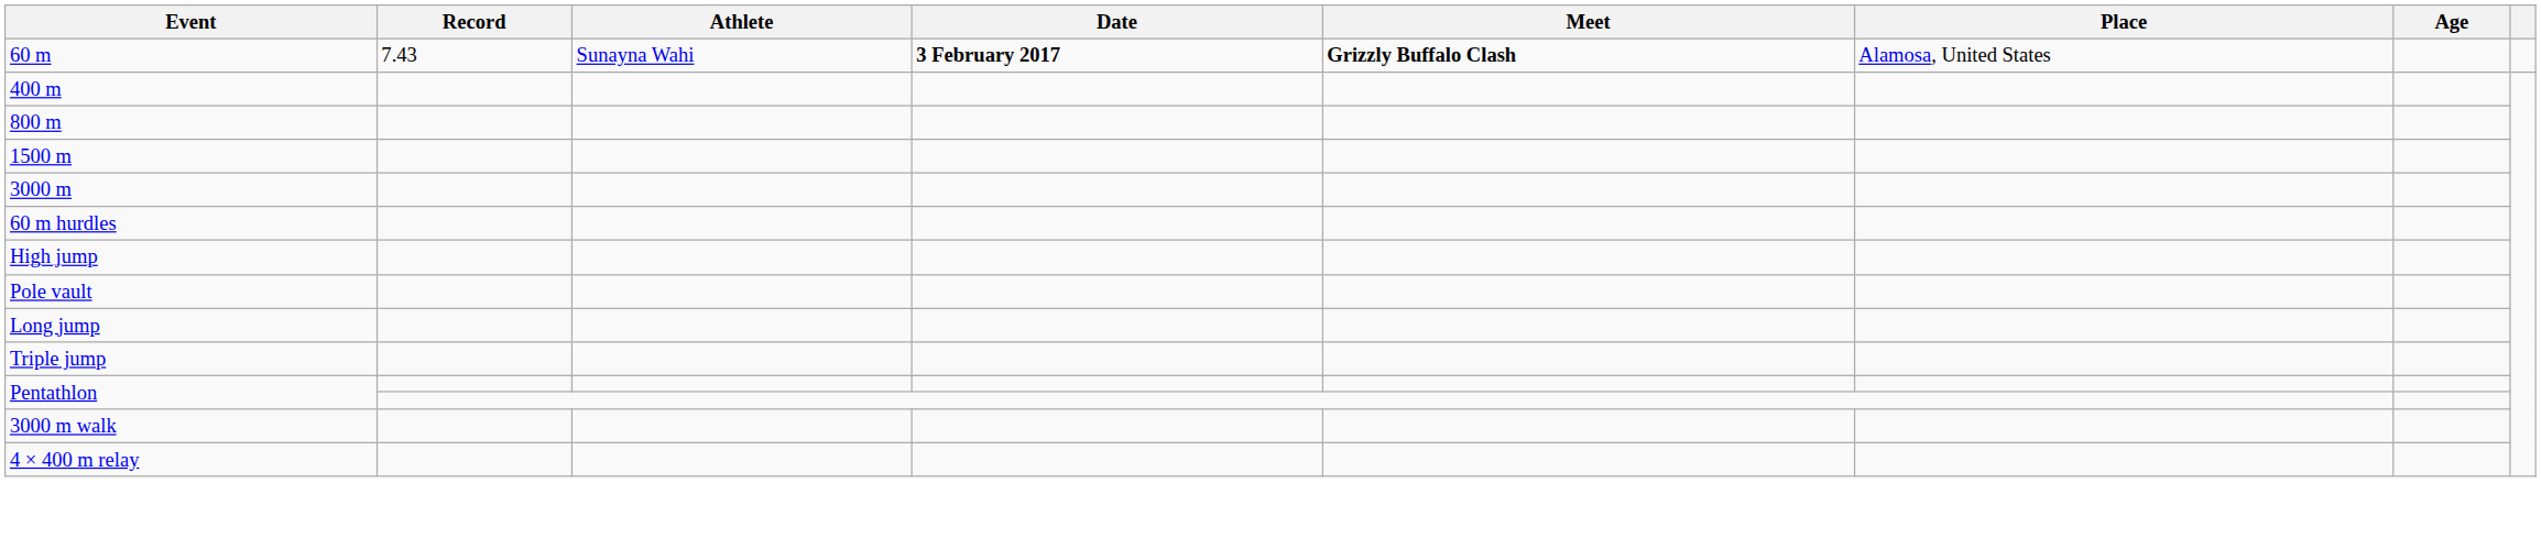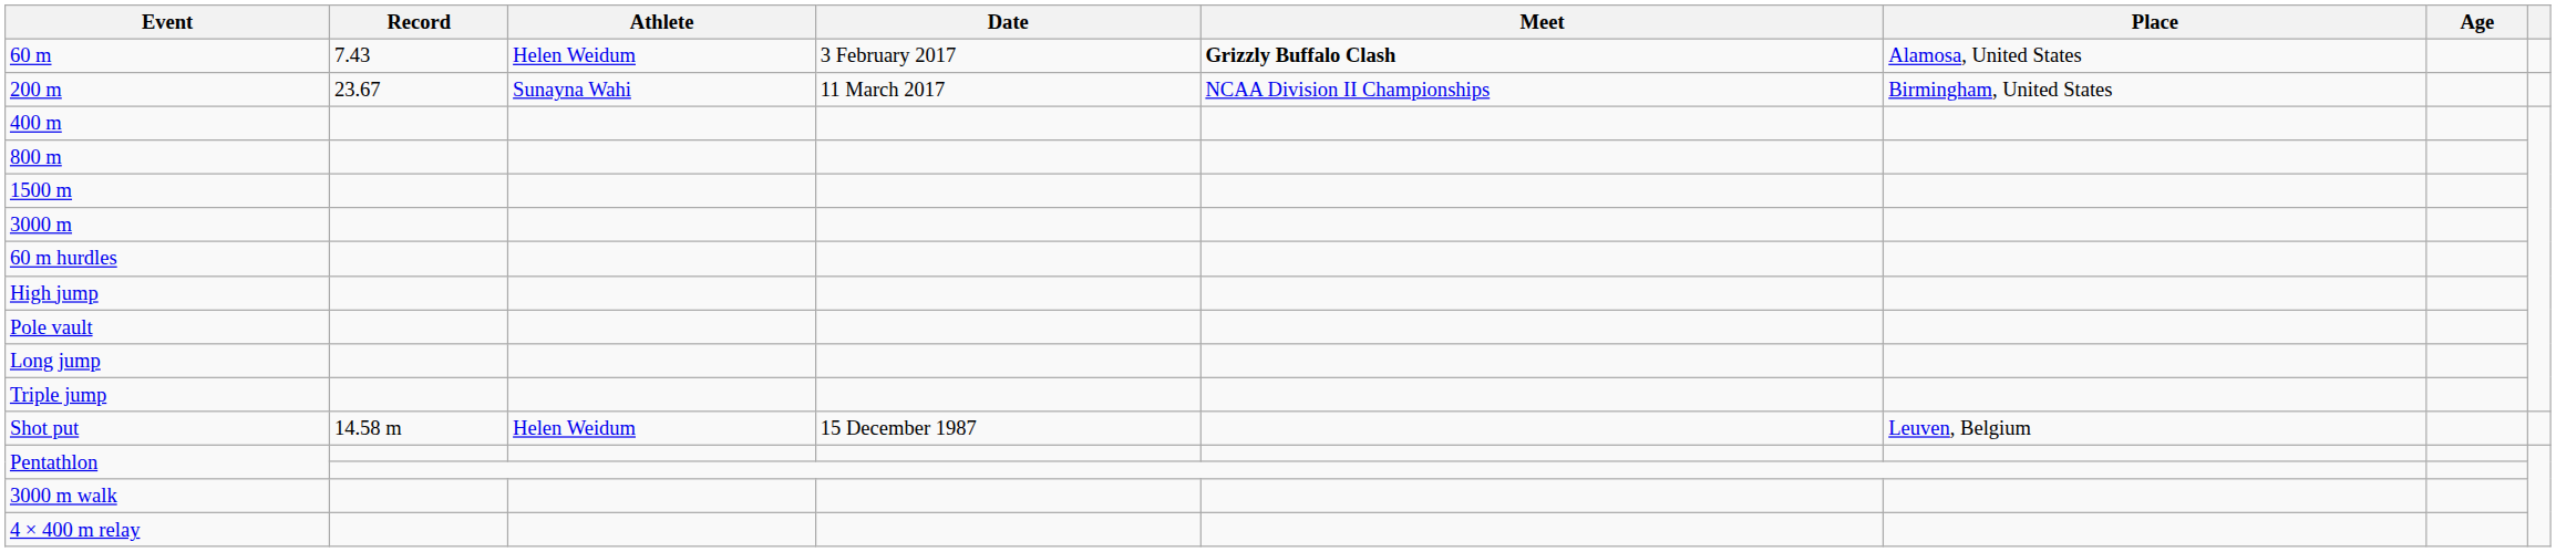 <table class="wikitable" style="font-size:95%; width: 95%;">
 <tr>
 <th>Event</th>
 <th>Record</th>
 <th>Athlete</th>
 <th>Date</th>
 <th>Meet</th>
 <th>Place</th>
 <th>Age</th>
 <th></th>
 </tr>
 <tr>
 <td><a href='#'>60 m</a></td>
 <td>7.43</td>
-<td><a href='#'>Sunayna Wahi</a></td>
-<td><strong>3 February 2017</strong></td>
+<td><a href='#'>Helen Weidum</a></td>
+<td>3 February 2017</td>
 <td><strong>Grizzly Buffalo Clash</strong></td>
 <td><a href='#'>Alamosa</a>, United States</td>
+<td></td>
+<td></td>
+</tr>
+<tr>
+<td><a href='#'>200 m</a></td>
+<td>23.67</td>
+<td><a href='#'>Sunayna Wahi</a></td>
+<td>11 March 2017</td>
+<td><a href='#'>NCAA Division II Championships</a></td>
+<td><a href='#'>Birmingham</a>, United States</td>
 <td></td>
 <td></td>
 </tr>
 <tr>
 <td><a href='#'>400 m</a></td>
 <td></td>
 <td></td>
 <td></td>
 <td></td>
 <td></td>
 <td></td>
 </tr>
 <tr>
 <td><a href='#'>800 m</a></td>
 <td></td>
 <td></td>
 <td></td>
 <td></td>
 <td></td>
 <td></td>
 </tr>
 <tr>
 <td><a href='#'>1500 m</a></td>
 <td></td>
 <td></td>
 <td></td>
 <td></td>
 <td></td>
 <td></td>
 </tr>
 <tr>
 <td><a href='#'>3000 m</a></td>
 <td></td>
 <td></td>
 <td></td>
 <td></td>
 <td></td>
 <td></td>
 </tr>
 <tr>
 <td><a href='#'>60 m hurdles</a></td>
 <td></td>
 <td></td>
 <td></td>
 <td></td>
 <td></td>
 <td></td>
 </tr>
 <tr>
 <td><a href='#'>High jump</a></td>
 <td></td>
 <td></td>
 <td></td>
 <td></td>
 <td></td>
 <td></td>
 </tr>
 <tr>
 <td><a href='#'>Pole vault</a></td>
 <td></td>
 <td></td>
 <td></td>
 <td></td>
 <td></td>
 <td></td>
 </tr>
 <tr>
 <td><a href='#'>Long jump</a></td>
 <td></td>
 <td></td>
 <td></td>
 <td></td>
 <td></td>
 <td></td>
 </tr>
 <tr>
 <td><a href='#'>Triple jump</a></td>
 <td></td>
 <td></td>
 <td></td>
 <td></td>
 <td></td>
 <td></td>
 </tr>
 <tr>
+<td><a href='#'>Shot put</a></td>
+<td>14.58 m</td>
+<td><a href='#'>Helen Weidum</a></td>
+<td>15 December 1987</td>
+<td></td>
+<td><a href='#'>Leuven</a>, Belgium</td>
+<td></td>
+<td></td>
+</tr>
+<tr>
 <td rowspan=2><a href='#'>Pentathlon</a></td>
 <td></td>
 <td></td>
 <td></td>
 <td></td>
 <td></td>
 <td></td>
 </tr>
 <tr>
 <td colspan=5></td>
 <td></td>
 </tr>
 <tr>
 <td><a href='#'>3000 m walk</a></td>
 <td></td>
 <td></td>
 <td></td>
 <td></td>
 <td></td>
 <td></td>
 </tr>
 <tr>
 <td><a href='#'>4 × 400 m relay</a></td>
 <td></td>
 <td></td>
 <td></td>
 <td></td>
 <td></td>
 <td></td>
 </tr>
 </table>
